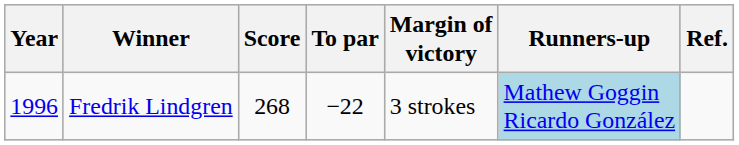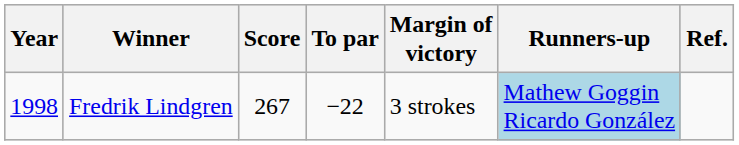 <table class="wikitable" style="font-size:95%;">
 <tr>
 <th>Year</th>
 <th>Winner</th>
 <th>Score</th>
 <th>To par</th>
 <th>Margin of<br>victory</th>
 <th>Runners-up</th>
 <th>Ref.</th>
 </tr>
 <tr>
-<td><a href='#'>1996</a></td>
+<td><a href='#'>1998</a></td>
 <td> <a href='#'>Fredrik Lindgren</a></td>
-<td align=center>268</td>
+<td align=center>267</td>
 <td align=center>−22</td>
 <td>3 strokes</td>
 <td style="background: lightblue;"> <a href='#'>Mathew Goggin</a><br>  <a href='#'>Ricardo González</a></td>
 <td></td>
 </tr>
 </table>
